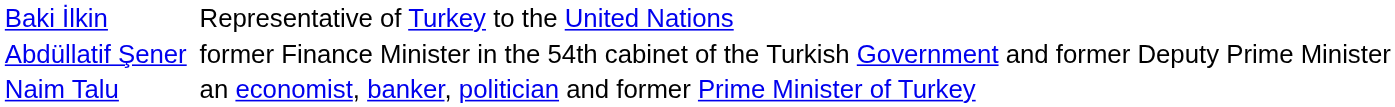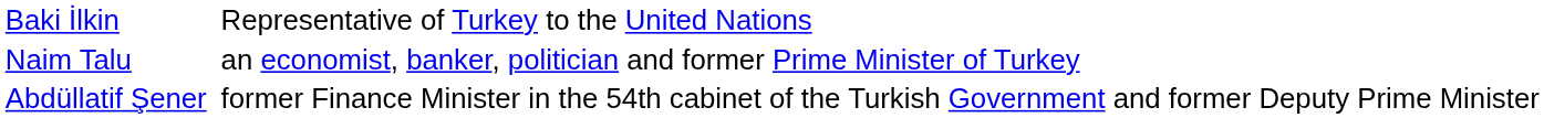 <table>
 <tr>
 <td><a href='#'>Baki İlkin</a></td>
 <td></td>
 <td>Representative of <a href='#'>Turkey</a> to the <a href='#'>United Nations</a></td>
 </tr>
 <tr>
+<td><a href='#'>Naim Talu</a></td>
+<td></td>
+<td>an <a href='#'>economist</a>, <a href='#'>banker</a>, <a href='#'>politician</a> and former <a href='#'>Prime Minister of Turkey</a></td>
+</tr>
+<tr>
 <td><a href='#'>Abdüllatif Şener</a></td>
 <td></td>
 <td>former Finance Minister in the 54th cabinet of the Turkish <a href='#'>Government</a> and former Deputy Prime Minister</td>
 </tr>
-<tr>
-<td><a href='#'>Naim Talu</a></td>
-<td></td>
-<td>an <a href='#'>economist</a>, <a href='#'>banker</a>, <a href='#'>politician</a> and former <a href='#'>Prime Minister of Turkey</a></td>
-</tr>
 </table>
